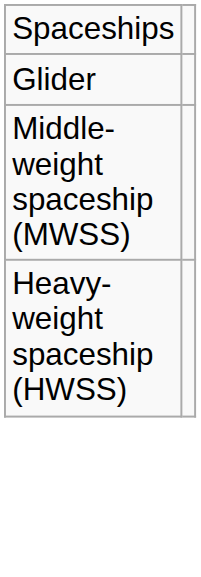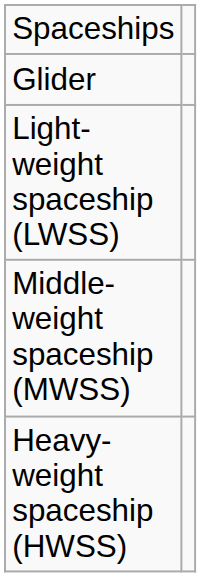 <table class="wikitable">
 <tr>
 <td !colspan="2">Spaceships</td>
 </tr>
 <tr>
 <td>Glider</td>
+<td></td>
+</tr>
+<tr>
+<td>Light-<br>weight<br>spaceship<br>(LWSS)</td>
 <td></td>
 </tr>
 <tr>
 <td>Middle-<br>weight<br>spaceship<br>(MWSS)</td>
 <td></td>
 </tr>
 <tr>
 <td>Heavy-<br>weight<br>spaceship<br>(HWSS)</td>
 <td></td>
 </tr>
 </table>
